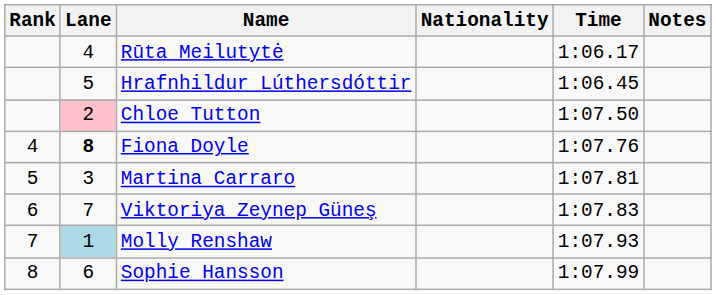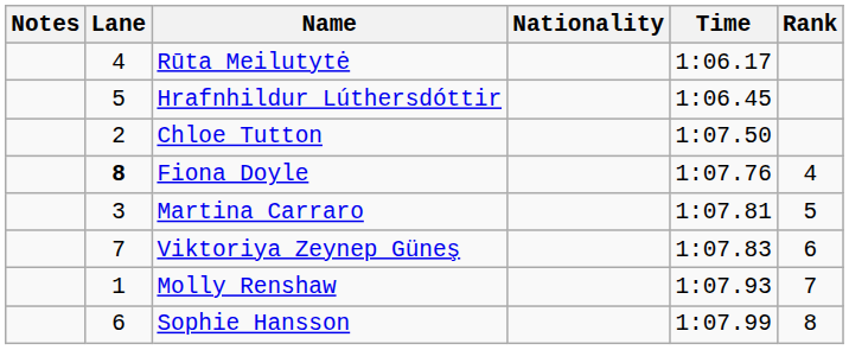 <table class="wikitable sortable" style="text-align:center">
 <tr>
-<th>Rank</th>
+<th>Notes</th>
 <th>Lane</th>
 <th>Name</th>
 <th>Nationality</th>
 <th>Time</th>
-<th>Notes</th>
+<th>Rank</th>
 </tr>
 <tr>
 <td></td>
 <td>4</td>
 <td align=left><a href='#'>Rūta Meilutytė</a></td>
 <td align=left></td>
 <td>1:06.17</td>
 <td></td>
 </tr>
 <tr>
 <td></td>
 <td>5</td>
 <td align=left><a href='#'>Hrafnhildur Lúthersdóttir</a></td>
 <td align=left></td>
 <td>1:06.45</td>
 <td></td>
 </tr>
 <tr>
 <td></td>
-<td style="background: pink;">2</td>
+<td>2</td>
 <td align=left><a href='#'>Chloe Tutton</a></td>
 <td align=left></td>
 <td>1:07.50</td>
 <td></td>
 </tr>
 <tr>
-<td>4</td>
+<td></td>
 <td><strong>8</strong></td>
 <td align=left><a href='#'>Fiona Doyle</a></td>
 <td align=left></td>
 <td>1:07.76</td>
-<td></td>
+<td>4</td>
 </tr>
 <tr>
-<td>5</td>
+<td></td>
 <td>3</td>
 <td align=left><a href='#'>Martina Carraro</a></td>
 <td align=left></td>
 <td>1:07.81</td>
-<td></td>
+<td>5</td>
 </tr>
 <tr>
-<td>6</td>
+<td></td>
 <td>7</td>
 <td align=left><a href='#'>Viktoriya Zeynep Güneş</a></td>
 <td align=left></td>
 <td>1:07.83</td>
-<td></td>
+<td>6</td>
 </tr>
 <tr>
-<td>7</td>
-<td style="background: lightblue;">1</td>
+<td></td>
+<td>1</td>
 <td align=left><a href='#'>Molly Renshaw</a></td>
 <td align=left></td>
 <td>1:07.93</td>
-<td></td>
+<td>7</td>
 </tr>
 <tr>
-<td>8</td>
+<td></td>
 <td>6</td>
 <td align=left><a href='#'>Sophie Hansson</a></td>
 <td align=left></td>
 <td>1:07.99</td>
-<td></td>
+<td>8</td>
 </tr>
 </table>
